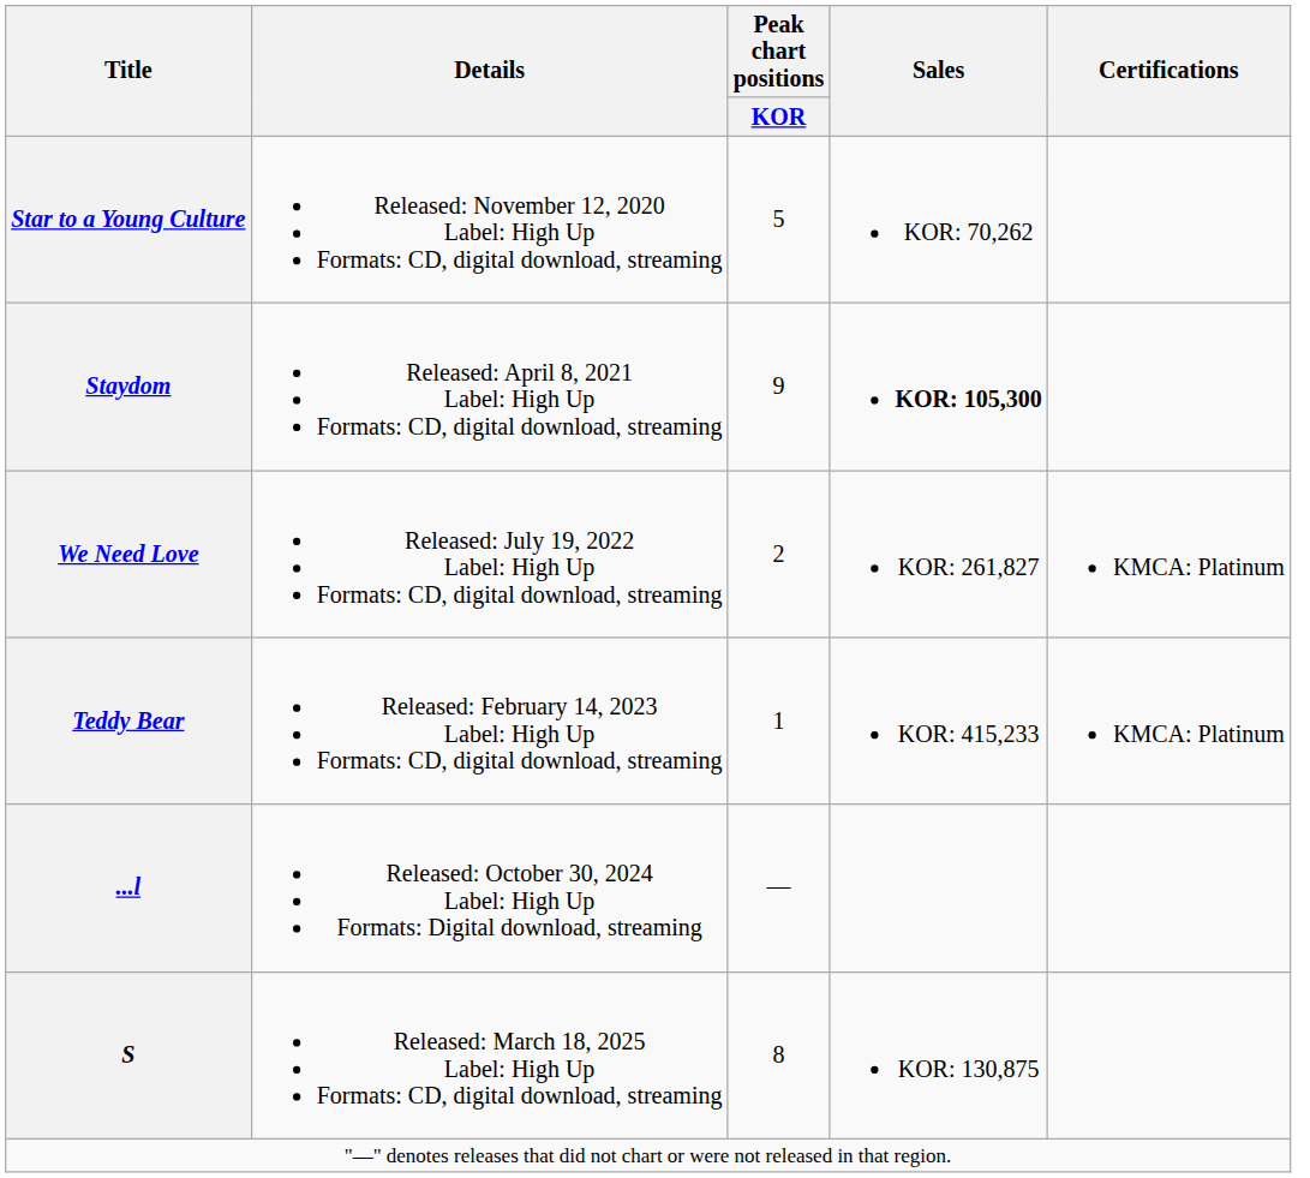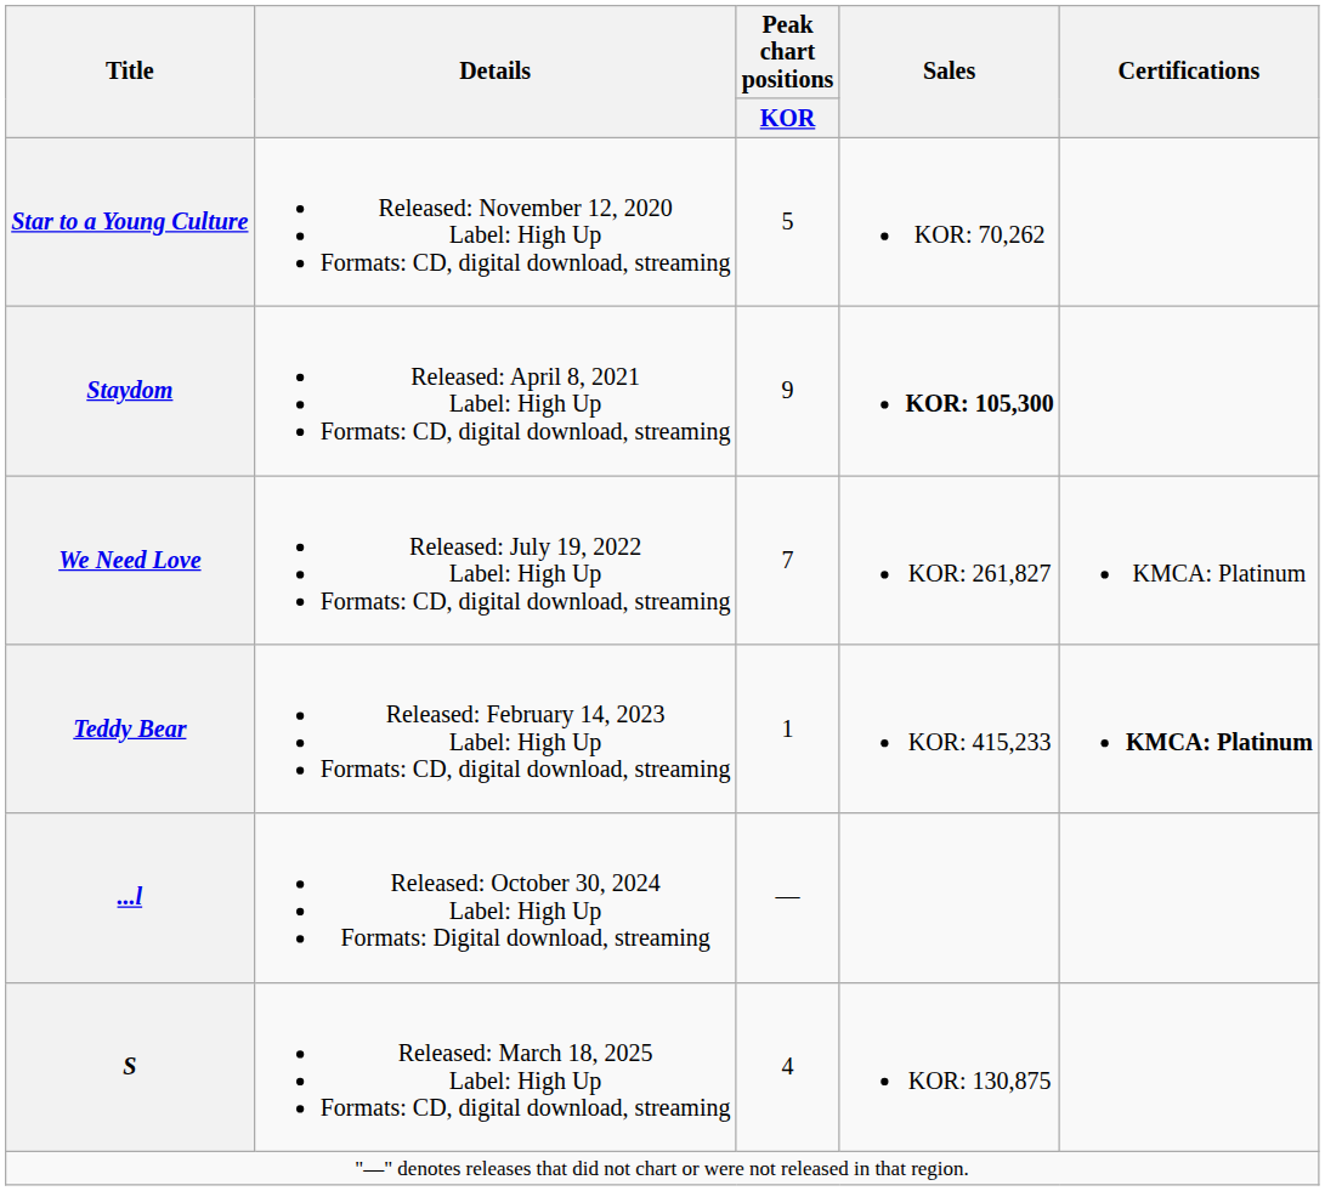 <table class="wikitable plainrowheaders" style="text-align:center">
 <tr>
 <th scope="col" rowspan="2">Title</th>
 <th scope="col" rowspan="2">Details</th>
 <th scope="col">Peak chart positions</th>
 <th scope="col" rowspan="2">Sales</th>
 <th scope="col" rowspan="2">Certifications</th>
 </tr>
 <tr>
 <th scope="col" style="width:2.5em" style="width:3em;font-size:90%"><a href='#'>KOR</a><br></th>
 </tr>
 <tr>
 <th scope="row"><em><a href='#'>Star to a Young Culture</a></em></th>
 <td><br><ul><li>Released: November 12, 2020</li><li>Label: High Up</li><li>Formats: CD, digital download, streaming</li></ul></td>
 <td>5</td>
 <td><br><ul><li>KOR: 70,262</li></ul></td>
 <td></td>
 </tr>
 <tr>
 <th scope="row"><em><a href='#'>Staydom</a></em></th>
 <td><br><ul><li>Released: April 8, 2021</li><li>Label: High Up</li><li>Formats: CD, digital download, streaming</li></ul></td>
 <td>9</td>
 <td><strong><br><ul><li>KOR: 105,300</li></ul></strong></td>
 <td></td>
 </tr>
 <tr>
 <th scope="row"><em><a href='#'>We Need Love</a></em></th>
 <td><br><ul><li>Released: July 19, 2022</li><li>Label: High Up</li><li>Formats: CD, digital download, streaming</li></ul></td>
-<td>2</td>
+<td>7</td>
 <td><br><ul><li>KOR: 261,827</li></ul></td>
 <td><br><ul><li>KMCA: Platinum</li></ul></td>
 </tr>
 <tr>
 <th scope="row"><em><a href='#'>Teddy Bear</a></em></th>
 <td><br><ul><li>Released: February 14, 2023</li><li>Label: High Up</li><li>Formats: CD, digital download, streaming</li></ul></td>
 <td>1</td>
 <td><br><ul><li>KOR: 415,233</li></ul></td>
-<td><br><ul><li>KMCA: Platinum</li></ul></td>
+<td><strong><br><ul><li>KMCA: Platinum</li></ul></strong></td>
 </tr>
 <tr>
 <th scope="row"><em><a href='#'>...l</a></em></th>
 <td><br><ul><li>Released: October 30, 2024</li><li>Label: High Up</li><li>Formats: Digital download, streaming</li></ul></td>
 <td>—</td>
 <td></td>
 <td></td>
 </tr>
 <tr>
 <th scope="row"><em>S</em></th>
 <td><br><ul><li>Released: March 18, 2025</li><li>Label: High Up</li><li>Formats: CD, digital download, streaming</li></ul></td>
-<td>8</td>
+<td>4</td>
 <td><br><ul><li>KOR: 130,875</li></ul></td>
 <td></td>
 </tr>
 <tr>
 <td colspan="5" style="font-size:85%">"—" denotes releases that did not chart or were not released in that region.</td>
 </tr>
 </table>
